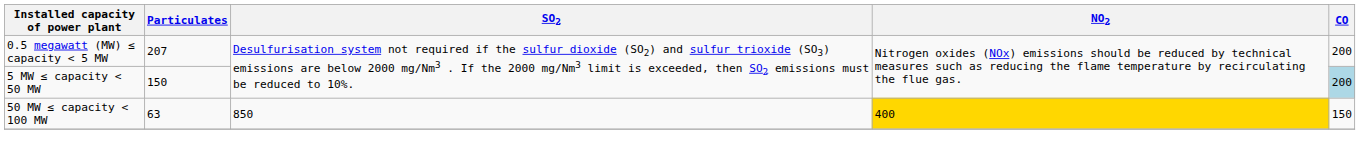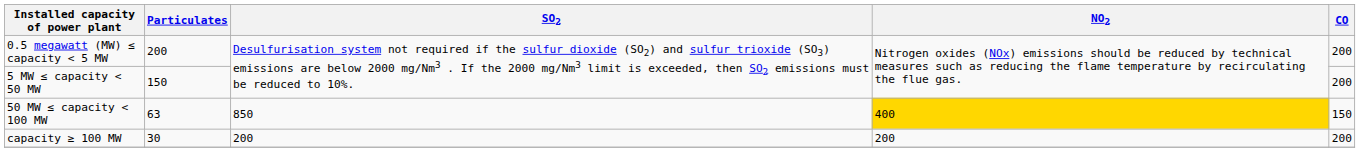 <table class="wikitable sortable">
 <tr>
 <th>Installed capacity of power plant</th>
 <th><a href='#'>Particulates</a></th>
 <th><a href='#'>SO<sub>2</sub></a></th>
 <th><a href='#'>NO<sub>2</sub></a></th>
 <th><a href='#'>CO</a></th>
 </tr>
 <tr>
 <td>0.5 <a href='#'>megawatt</a> (MW) ≤ capacity < 5 MW</td>
-<td>207</td>
+<td>200</td>
 <td rowspan="2"><a href='#'>Desulfurisation system</a> not required if the <a href='#'>sulfur dioxide</a> (SO<sub>2</sub>) and <a href='#'>sulfur trioxide</a> (SO<sub>3</sub>) emissions are below 2000 mg/Nm<sup>3</sup> . If the 2000 mg/Nm<sup>3</sup> limit is exceeded, then <a href='#'>SO<sub>2</sub></a> emissions must be reduced to 10%.</td>
 <td rowspan="2">Nitrogen oxides (<a href='#'>NOx</a>) emissions should be reduced by technical measures such as reducing the flame temperature by recirculating the flue gas.</td>
 <td>200</td>
 </tr>
 <tr>
 <td>5 MW ≤ capacity < 50 MW</td>
 <td>150</td>
-<td style="background: lightblue;">200</td>
+<td>200</td>
 </tr>
 <tr>
 <td>50 MW ≤ capacity < 100 MW</td>
 <td>63</td>
 <td>850</td>
 <td style="background: gold;">400</td>
 <td>150</td>
 </tr>
 <tr>
+<td>capacity ≥ 100 MW</td>
+<td>30</td>
+<td>200</td>
+<td>200</td>
+<td>200</td>
+</tr>
+<tr>
 </tr>
 </table>
